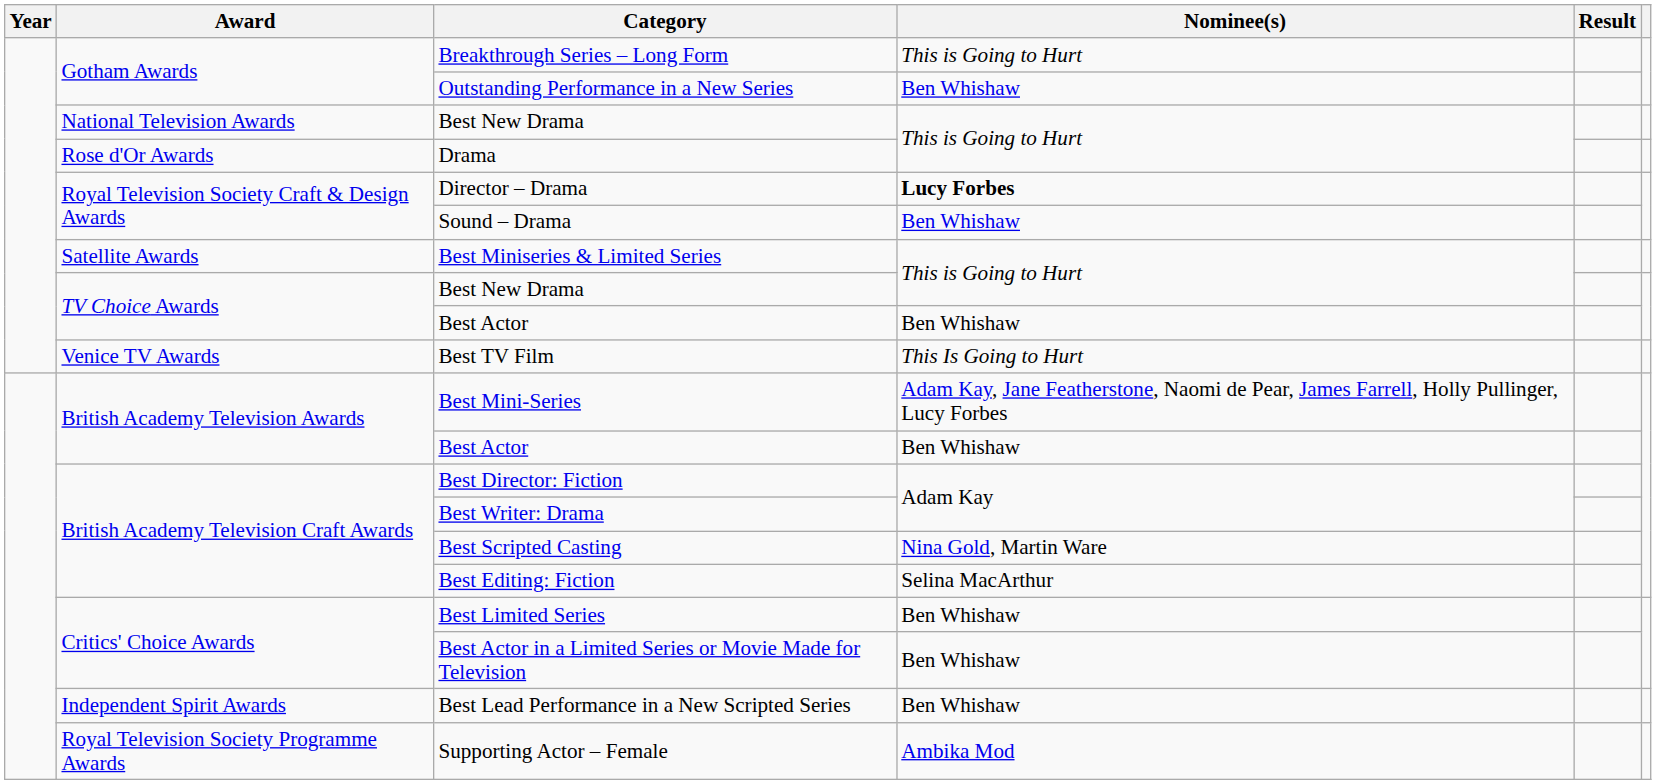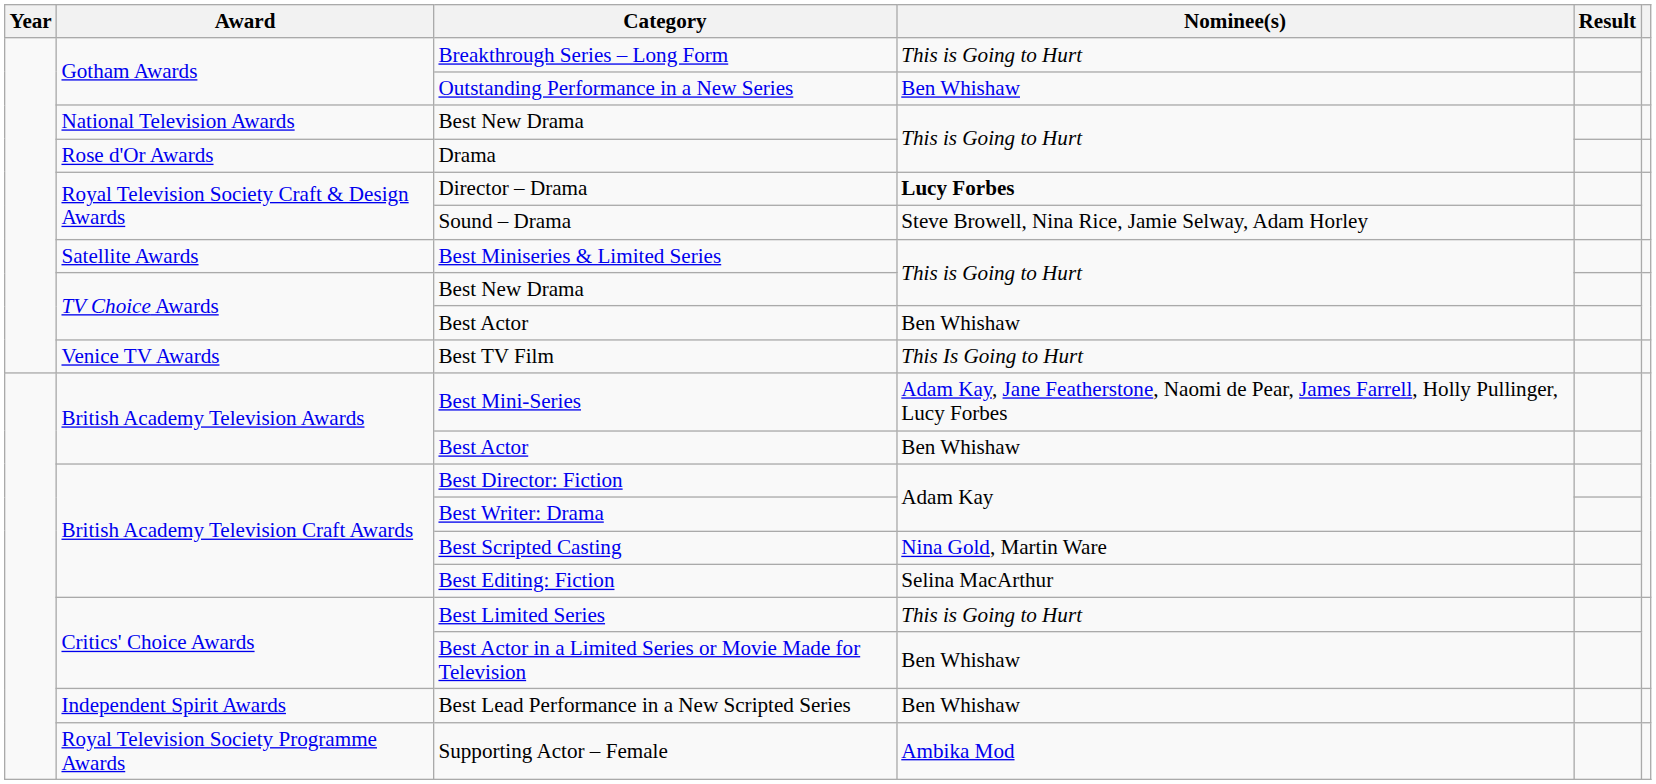 <table class="wikitable sortable plainrowheaders">
 <tr>
 <th scope="col" class="unsortable">Year</th>
 <th scope="col">Award</th>
 <th scope="col">Category</th>
 <th scope="col">Nominee(s)</th>
 <th scope="col">Result</th>
 <th scope="col" class="unsortable"></th>
 </tr>
 <tr>
 <td rowspan="10"></td>
 <td rowspan="2"><a href='#'>Gotham Awards</a></td>
 <td><a href='#'>Breakthrough Series – Long Form</a></td>
 <td><em>This is Going to Hurt</em></td>
 <td></td>
 <td rowspan="2"></td>
 </tr>
 <tr>
 <td><a href='#'>Outstanding Performance in a New Series</a></td>
 <td><a href='#'>Ben Whishaw</a></td>
 <td></td>
 </tr>
 <tr>
 <td><a href='#'>National Television Awards</a></td>
 <td>Best New Drama</td>
 <td rowspan="2"><em>This is Going to Hurt</em></td>
 <td></td>
 <td></td>
 </tr>
 <tr>
 <td><a href='#'>Rose d'Or Awards</a></td>
 <td>Drama</td>
 <td></td>
 <td align="center"></td>
 </tr>
 <tr>
 <td rowspan="2"><a href='#'>Royal Television Society Craft & Design Awards</a></td>
 <td>Director – Drama</td>
 <td><strong>Lucy Forbes</strong></td>
 <td></td>
 <td style="text-align:center" rowspan="2"></td>
 </tr>
 <tr>
 <td>Sound – Drama</td>
-<td><a href='#'>Ben Whishaw</a></td>
+<td>Steve Browell, Nina Rice, Jamie Selway, Adam Horley</td>
 <td></td>
 </tr>
 <tr>
 <td><a href='#'>Satellite Awards</a></td>
 <td><a href='#'>Best Miniseries & Limited Series</a></td>
 <td rowspan="2"><em>This is Going to Hurt</em></td>
 <td></td>
 <td align="center"></td>
 </tr>
 <tr>
 <td rowspan="2"><a href='#'><em>TV Choice</em> Awards</a></td>
 <td>Best New Drama</td>
 <td></td>
 <td rowspan="2"></td>
 </tr>
 <tr>
 <td>Best Actor</td>
 <td>Ben Whishaw</td>
 <td></td>
 </tr>
 <tr>
 <td><a href='#'>Venice TV Awards</a></td>
 <td>Best TV Film</td>
 <td><em>This Is Going to Hurt</em></td>
 <td></td>
 <td></td>
 </tr>
 <tr>
 <td rowspan="10"></td>
 <td rowspan="2"><a href='#'>British Academy Television Awards</a></td>
 <td><a href='#'>Best Mini-Series</a></td>
 <td><a href='#'>Adam Kay</a>, <a href='#'>Jane Featherstone</a>, Naomi de Pear, <a href='#'>James Farrell</a>, Holly Pullinger, Lucy Forbes</td>
 <td></td>
 <td style="text-align:center" rowspan="6"></td>
 </tr>
 <tr>
 <td><a href='#'>Best Actor</a></td>
 <td>Ben Whishaw</td>
 <td></td>
 </tr>
 <tr>
 <td rowspan="4"><a href='#'>British Academy Television Craft Awards</a></td>
 <td><a href='#'>Best Director: Fiction</a></td>
 <td rowspan="2">Adam Kay</td>
 <td></td>
 </tr>
 <tr>
 <td><a href='#'>Best Writer: Drama</a></td>
 <td></td>
 </tr>
 <tr>
 <td><a href='#'>Best Scripted Casting</a></td>
 <td><a href='#'>Nina Gold</a>, Martin Ware</td>
 <td></td>
 </tr>
 <tr>
 <td><a href='#'>Best Editing: Fiction</a></td>
 <td>Selina MacArthur</td>
 <td></td>
 </tr>
 <tr>
 <td rowspan="2"><a href='#'>Critics' Choice Awards</a></td>
 <td><a href='#'>Best Limited Series</a></td>
-<td>Ben Whishaw</td>
+<td><em>This is Going to Hurt</em></td>
 <td></td>
 <td align="center" rowspan="2"></td>
 </tr>
 <tr>
 <td><a href='#'>Best Actor in a Limited Series or Movie Made for Television</a></td>
 <td>Ben Whishaw</td>
 <td></td>
 </tr>
 <tr>
 <td><a href='#'>Independent Spirit Awards</a></td>
 <td>Best Lead Performance in a New Scripted Series</td>
 <td>Ben Whishaw</td>
 <td></td>
 <td style="text-align:center"></td>
 </tr>
 <tr>
 <td><a href='#'>Royal Television Society Programme Awards</a></td>
 <td>Supporting Actor – Female</td>
 <td><a href='#'>Ambika Mod</a></td>
 <td></td>
 <td style="text-align:center"></td>
 </tr>
 <tr>
 </tr>
 </table>
